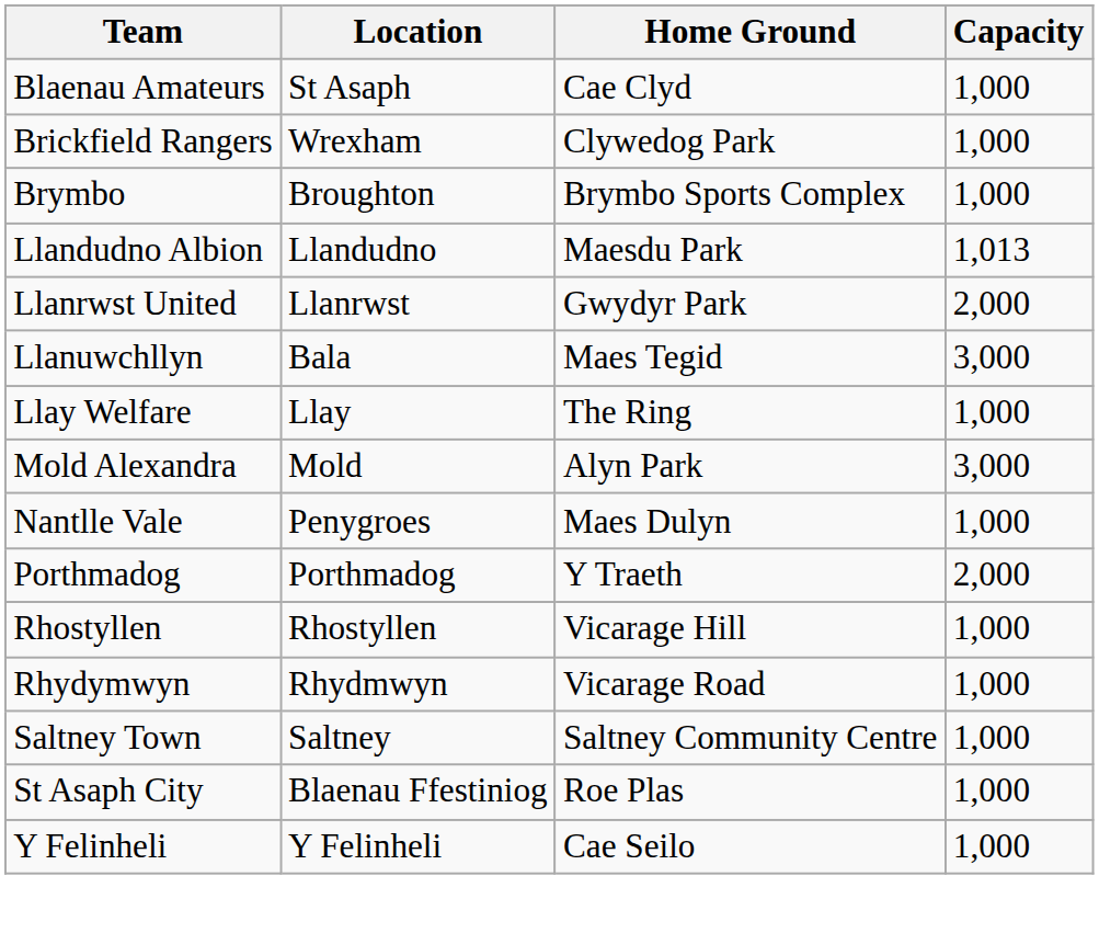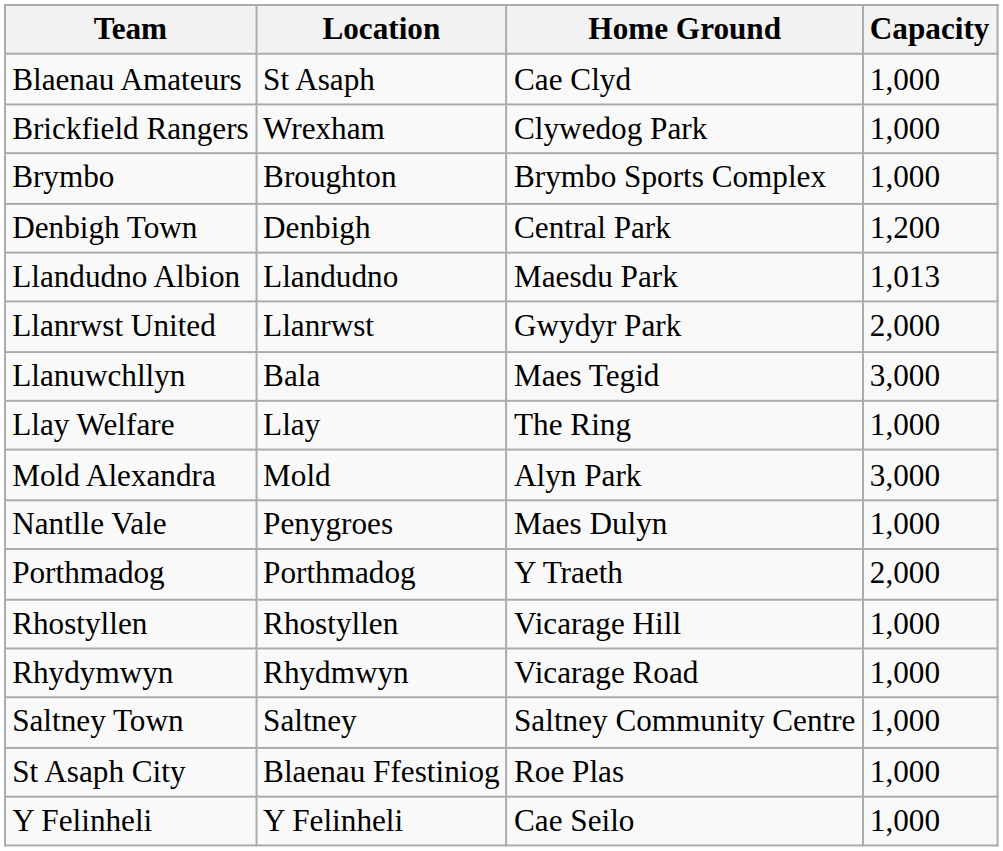 <table class="wikitable sortable">
 <tr>
 <th>Team</th>
 <th>Location</th>
 <th>Home Ground</th>
 <th>Capacity</th>
 </tr>
 <tr>
 <td>Blaenau Amateurs</td>
 <td>St Asaph</td>
 <td>Cae Clyd</td>
 <td>1,000</td>
 </tr>
 <tr>
 <td>Brickfield Rangers</td>
 <td>Wrexham</td>
 <td>Clywedog Park</td>
 <td>1,000</td>
 </tr>
 <tr>
 <td>Brymbo</td>
 <td>Broughton</td>
 <td>Brymbo Sports Complex</td>
 <td>1,000</td>
+</tr>
+<tr>
+<td>Denbigh Town</td>
+<td>Denbigh</td>
+<td>Central Park</td>
+<td>1,200</td>
 </tr>
 <tr>
 <td>Llandudno Albion</td>
 <td>Llandudno</td>
 <td>Maesdu Park</td>
 <td>1,013</td>
 </tr>
 <tr>
 <td>Llanrwst United</td>
 <td>Llanrwst</td>
 <td>Gwydyr Park</td>
 <td>2,000</td>
 </tr>
 <tr>
 <td>Llanuwchllyn</td>
 <td>Bala</td>
 <td>Maes Tegid</td>
 <td>3,000</td>
 </tr>
 <tr>
 <td>Llay Welfare</td>
 <td>Llay</td>
 <td>The Ring</td>
 <td>1,000</td>
 </tr>
 <tr>
 <td>Mold Alexandra</td>
 <td>Mold</td>
 <td>Alyn Park</td>
 <td>3,000</td>
 </tr>
 <tr>
 <td>Nantlle Vale</td>
 <td>Penygroes</td>
 <td>Maes Dulyn</td>
 <td>1,000</td>
 </tr>
 <tr>
 <td>Porthmadog</td>
 <td>Porthmadog</td>
 <td>Y Traeth</td>
 <td>2,000</td>
 </tr>
 <tr>
 <td>Rhostyllen</td>
 <td>Rhostyllen</td>
 <td>Vicarage Hill</td>
 <td>1,000</td>
 </tr>
 <tr>
 <td>Rhydymwyn</td>
 <td>Rhydmwyn</td>
 <td>Vicarage Road</td>
 <td>1,000</td>
 </tr>
 <tr>
 <td>Saltney Town</td>
 <td>Saltney</td>
 <td>Saltney Community Centre</td>
 <td>1,000</td>
 </tr>
 <tr>
 <td>St Asaph City</td>
 <td>Blaenau Ffestiniog</td>
 <td>Roe Plas</td>
 <td>1,000</td>
 </tr>
 <tr>
 <td>Y Felinheli</td>
 <td>Y Felinheli</td>
 <td>Cae Seilo</td>
 <td>1,000</td>
 </tr>
 </table>
